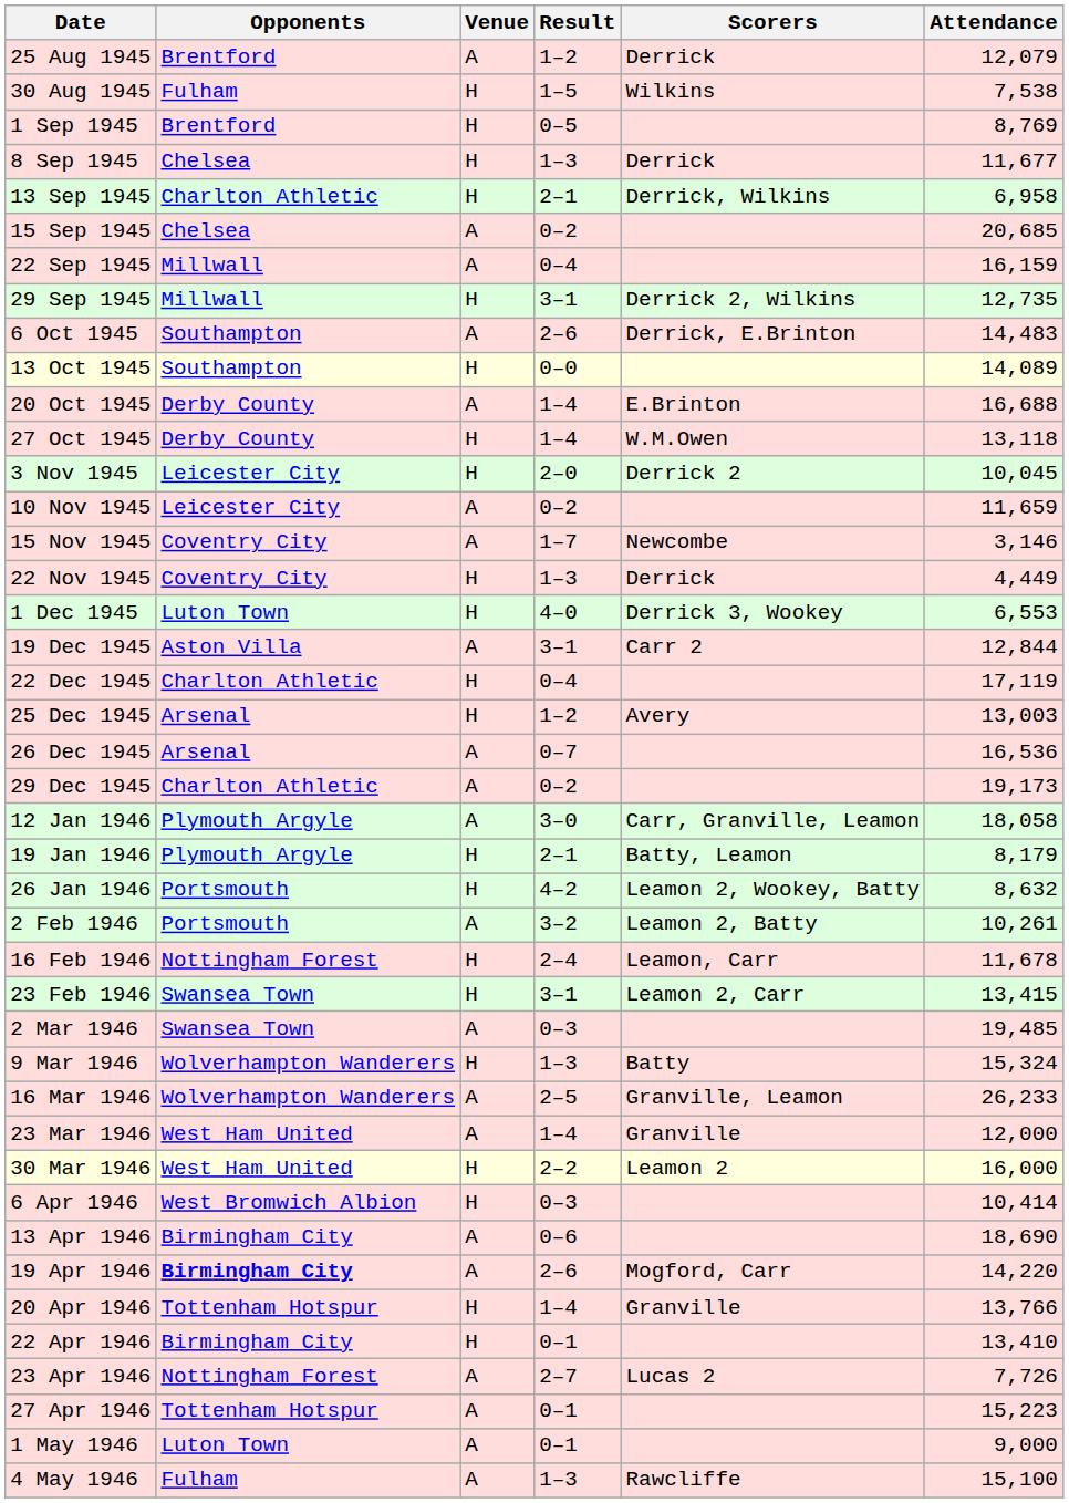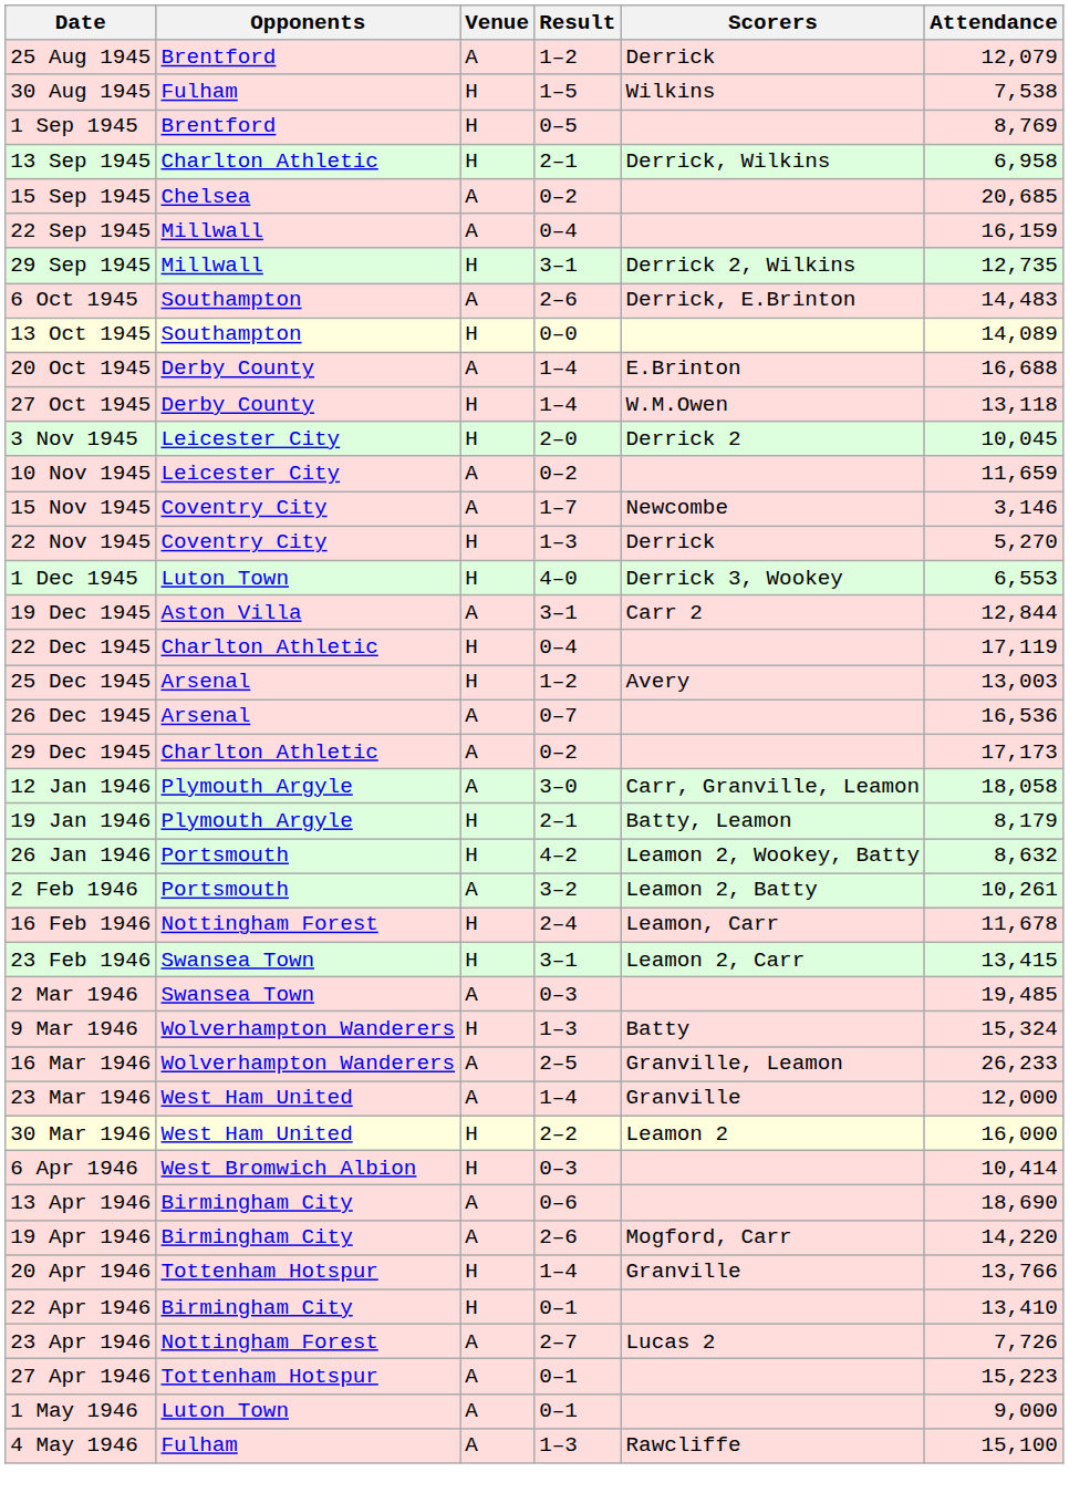 <table class="wikitable sortable">
 <tr>
 <th>Date</th>
 <th>Opponents</th>
 <th>Venue</th>
 <th>Result</th>
 <th>Scorers</th>
 <th>Attendance</th>
 </tr>
 <tr bgcolor="#ffdddd">
 <td>25 Aug 1945</td>
 <td><a href='#'>Brentford</a></td>
 <td>A</td>
 <td>1–2</td>
 <td>Derrick</td>
 <td align="right">12,079</td>
 </tr>
 <tr bgcolor="#ffdddd">
 <td>30 Aug 1945</td>
 <td><a href='#'>Fulham</a></td>
 <td>H</td>
 <td>1–5</td>
 <td>Wilkins</td>
 <td align="right">7,538</td>
 </tr>
 <tr bgcolor="#ffdddd">
 <td>1 Sep 1945</td>
 <td><a href='#'>Brentford</a></td>
 <td>H</td>
 <td>0–5</td>
 <td></td>
 <td align="right">8,769</td>
-</tr>
-<tr bgcolor="#ffdddd">
-<td>8 Sep 1945</td>
-<td><a href='#'>Chelsea</a></td>
-<td>H</td>
-<td>1–3</td>
-<td>Derrick</td>
-<td align="right">11,677</td>
 </tr>
 <tr bgcolor="#ddffdd">
 <td>13 Sep 1945</td>
 <td><a href='#'>Charlton Athletic</a></td>
 <td>H</td>
 <td>2–1</td>
 <td>Derrick, Wilkins</td>
 <td align="right">6,958</td>
 </tr>
 <tr bgcolor="#ffdddd">
 <td>15 Sep 1945</td>
 <td><a href='#'>Chelsea</a></td>
 <td>A</td>
 <td>0–2</td>
 <td></td>
 <td align="right">20,685</td>
 </tr>
 <tr bgcolor="#ffdddd">
 <td>22 Sep 1945</td>
 <td><a href='#'>Millwall</a></td>
 <td>A</td>
 <td>0–4</td>
 <td></td>
 <td align="right">16,159</td>
 </tr>
 <tr bgcolor="#ddffdd">
 <td>29 Sep 1945</td>
 <td><a href='#'>Millwall</a></td>
 <td>H</td>
 <td>3–1</td>
 <td>Derrick 2, Wilkins</td>
 <td align="right">12,735</td>
 </tr>
 <tr bgcolor="#ffdddd">
 <td>6 Oct 1945</td>
 <td><a href='#'>Southampton</a></td>
 <td>A</td>
 <td>2–6</td>
 <td>Derrick, E.Brinton</td>
 <td align="right">14,483</td>
 </tr>
 <tr bgcolor="#ffffdd">
 <td>13 Oct 1945</td>
 <td><a href='#'>Southampton</a></td>
 <td>H</td>
 <td>0–0</td>
 <td></td>
 <td align="right">14,089</td>
 </tr>
 <tr bgcolor="#ffdddd">
 <td>20 Oct 1945</td>
 <td><a href='#'>Derby County</a></td>
 <td>A</td>
 <td>1–4</td>
 <td>E.Brinton</td>
 <td align="right">16,688</td>
 </tr>
 <tr bgcolor="#ffdddd">
 <td>27 Oct 1945</td>
 <td><a href='#'>Derby County</a></td>
 <td>H</td>
 <td>1–4</td>
 <td>W.M.Owen</td>
 <td align="right">13,118</td>
 </tr>
 <tr bgcolor="#ddffdd">
 <td>3 Nov 1945</td>
 <td><a href='#'>Leicester City</a></td>
 <td>H</td>
 <td>2–0</td>
 <td>Derrick 2</td>
 <td align="right">10,045</td>
 </tr>
 <tr bgcolor="#ffdddd">
 <td>10 Nov 1945</td>
 <td><a href='#'>Leicester City</a></td>
 <td>A</td>
 <td>0–2</td>
 <td></td>
 <td align="right">11,659</td>
 </tr>
 <tr bgcolor="#ffdddd">
 <td>15 Nov 1945</td>
 <td><a href='#'>Coventry City</a></td>
 <td>A</td>
 <td>1–7</td>
 <td>Newcombe</td>
 <td align="right">3,146</td>
 </tr>
 <tr bgcolor="#ffdddd">
 <td>22 Nov 1945</td>
 <td><a href='#'>Coventry City</a></td>
 <td>H</td>
 <td>1–3</td>
 <td>Derrick</td>
-<td align="right">4,449</td>
+<td align="right">5,270</td>
 </tr>
 <tr bgcolor="#ddffdd">
 <td>1 Dec 1945</td>
 <td><a href='#'>Luton Town</a></td>
 <td>H</td>
 <td>4–0</td>
 <td>Derrick 3, Wookey</td>
 <td align="right">6,553</td>
 </tr>
 <tr bgcolor="#ffdddd">
 <td>19 Dec 1945</td>
 <td><a href='#'>Aston Villa</a></td>
 <td>A</td>
 <td>3–1</td>
 <td>Carr 2</td>
 <td align="right">12,844</td>
 </tr>
 <tr bgcolor="#ffdddd">
 <td>22 Dec 1945</td>
 <td><a href='#'>Charlton Athletic</a></td>
 <td>H</td>
 <td>0–4</td>
 <td></td>
 <td align="right">17,119</td>
 </tr>
 <tr bgcolor="#ffdddd">
 <td>25 Dec 1945</td>
 <td><a href='#'>Arsenal</a></td>
 <td>H</td>
 <td>1–2</td>
 <td>Avery</td>
 <td align="right">13,003</td>
 </tr>
 <tr bgcolor="#ffdddd">
 <td>26 Dec 1945</td>
 <td><a href='#'>Arsenal</a></td>
 <td>A</td>
 <td>0–7</td>
 <td></td>
 <td align="right">16,536</td>
 </tr>
 <tr bgcolor="#ffdddd">
 <td>29 Dec 1945</td>
 <td><a href='#'>Charlton Athletic</a></td>
 <td>A</td>
 <td>0–2</td>
 <td></td>
-<td align="right">19,173</td>
+<td align="right">17,173</td>
 </tr>
 <tr bgcolor="#ddffdd">
 <td>12 Jan 1946</td>
 <td><a href='#'>Plymouth Argyle</a></td>
 <td>A</td>
 <td>3–0</td>
 <td>Carr, Granville, Leamon</td>
 <td align="right">18,058</td>
 </tr>
 <tr bgcolor="#ddffdd">
 <td>19 Jan 1946</td>
 <td><a href='#'>Plymouth Argyle</a></td>
 <td>H</td>
 <td>2–1</td>
 <td>Batty, Leamon</td>
 <td align="right">8,179</td>
 </tr>
 <tr bgcolor="#ddffdd">
 <td>26 Jan 1946</td>
 <td><a href='#'>Portsmouth</a></td>
 <td>H</td>
 <td>4–2</td>
 <td>Leamon 2, Wookey, Batty</td>
 <td align="right">8,632</td>
 </tr>
 <tr bgcolor="#ddffdd">
 <td>2 Feb 1946</td>
 <td><a href='#'>Portsmouth</a></td>
 <td>A</td>
 <td>3–2</td>
 <td>Leamon 2, Batty</td>
 <td align="right">10,261</td>
 </tr>
 <tr bgcolor="#ffdddd">
 <td>16 Feb 1946</td>
 <td><a href='#'>Nottingham Forest</a></td>
 <td>H</td>
 <td>2–4</td>
 <td>Leamon, Carr</td>
 <td align="right">11,678</td>
 </tr>
 <tr bgcolor="#ddffdd">
 <td>23 Feb 1946</td>
 <td><a href='#'>Swansea Town</a></td>
 <td>H</td>
 <td>3–1</td>
 <td>Leamon 2, Carr</td>
 <td align="right">13,415</td>
 </tr>
 <tr bgcolor="#ffdddd">
 <td>2 Mar 1946</td>
 <td><a href='#'>Swansea Town</a></td>
 <td>A</td>
 <td>0–3</td>
 <td></td>
 <td align="right">19,485</td>
 </tr>
 <tr bgcolor="#ffdddd">
 <td>9 Mar 1946</td>
 <td><a href='#'>Wolverhampton Wanderers</a></td>
 <td>H</td>
 <td>1–3</td>
 <td>Batty</td>
 <td align="right">15,324</td>
 </tr>
 <tr bgcolor="#ffdddd">
 <td>16 Mar 1946</td>
 <td><a href='#'>Wolverhampton Wanderers</a></td>
 <td>A</td>
 <td>2–5</td>
 <td>Granville, Leamon</td>
 <td align="right">26,233</td>
 </tr>
 <tr bgcolor="#ffdddd">
 <td>23 Mar 1946</td>
 <td><a href='#'>West Ham United</a></td>
 <td>A</td>
 <td>1–4</td>
 <td>Granville</td>
 <td align="right">12,000</td>
 </tr>
 <tr bgcolor="#ffffdd">
 <td>30 Mar 1946</td>
 <td><a href='#'>West Ham United</a></td>
 <td>H</td>
 <td>2–2</td>
 <td>Leamon 2</td>
 <td align="right">16,000</td>
 </tr>
 <tr bgcolor="#ffdddd">
 <td>6 Apr 1946</td>
 <td><a href='#'>West Bromwich Albion</a></td>
 <td>H</td>
 <td>0–3</td>
 <td></td>
 <td align="right">10,414</td>
 </tr>
 <tr bgcolor="#ffdddd">
 <td>13 Apr 1946</td>
 <td><a href='#'>Birmingham City</a></td>
 <td>A</td>
 <td>0–6</td>
 <td></td>
 <td align="right">18,690</td>
 </tr>
 <tr bgcolor="#ffdddd">
 <td>19 Apr 1946</td>
-<td><strong><a href='#'>Birmingham City</a></strong></td>
+<td><a href='#'>Birmingham City</a></td>
 <td>A</td>
 <td>2–6</td>
 <td>Mogford, Carr</td>
 <td align="right">14,220</td>
 </tr>
 <tr bgcolor="#ffdddd">
 <td>20 Apr 1946</td>
 <td><a href='#'>Tottenham Hotspur</a></td>
 <td>H</td>
 <td>1–4</td>
 <td>Granville</td>
 <td align="right">13,766</td>
 </tr>
 <tr bgcolor="#ffdddd">
 <td>22 Apr 1946</td>
 <td><a href='#'>Birmingham City</a></td>
 <td>H</td>
 <td>0–1</td>
 <td></td>
 <td align="right">13,410</td>
 </tr>
 <tr bgcolor="#ffdddd">
 <td>23 Apr 1946</td>
 <td><a href='#'>Nottingham Forest</a></td>
 <td>A</td>
 <td>2–7</td>
 <td>Lucas 2</td>
 <td align="right">7,726</td>
 </tr>
 <tr bgcolor="#ffdddd">
 <td>27 Apr 1946</td>
 <td><a href='#'>Tottenham Hotspur</a></td>
 <td>A</td>
 <td>0–1</td>
 <td></td>
 <td align="right">15,223</td>
 </tr>
 <tr bgcolor="#ffdddd">
 <td>1 May 1946</td>
 <td><a href='#'>Luton Town</a></td>
 <td>A</td>
 <td>0–1</td>
 <td></td>
 <td align="right">9,000</td>
 </tr>
 <tr bgcolor="#ffdddd">
 <td>4 May 1946</td>
 <td><a href='#'>Fulham</a></td>
 <td>A</td>
 <td>1–3</td>
 <td>Rawcliffe</td>
 <td align="right">15,100</td>
 </tr>
 </table>
